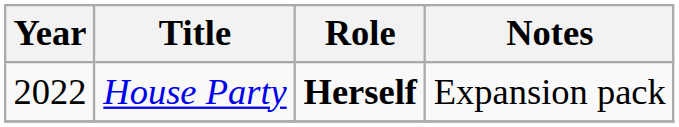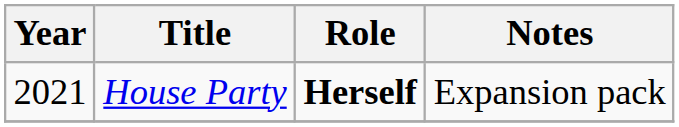 <table class="wikitable sortable plainrowheaders">
 <tr>
 <th scope="col">Year</th>
 <th scope="col">Title</th>
 <th scope="col">Role</th>
 <th class="unsortable" scope="col">Notes</th>
 </tr>
 <tr>
-<td>2022</td>
+<td>2021</td>
 <td><em><a href='#'>House Party</a></em></td>
 <td><strong>Herself</strong></td>
 <td>Expansion pack</td>
 </tr>
 <tr>
 </tr>
 </table>
